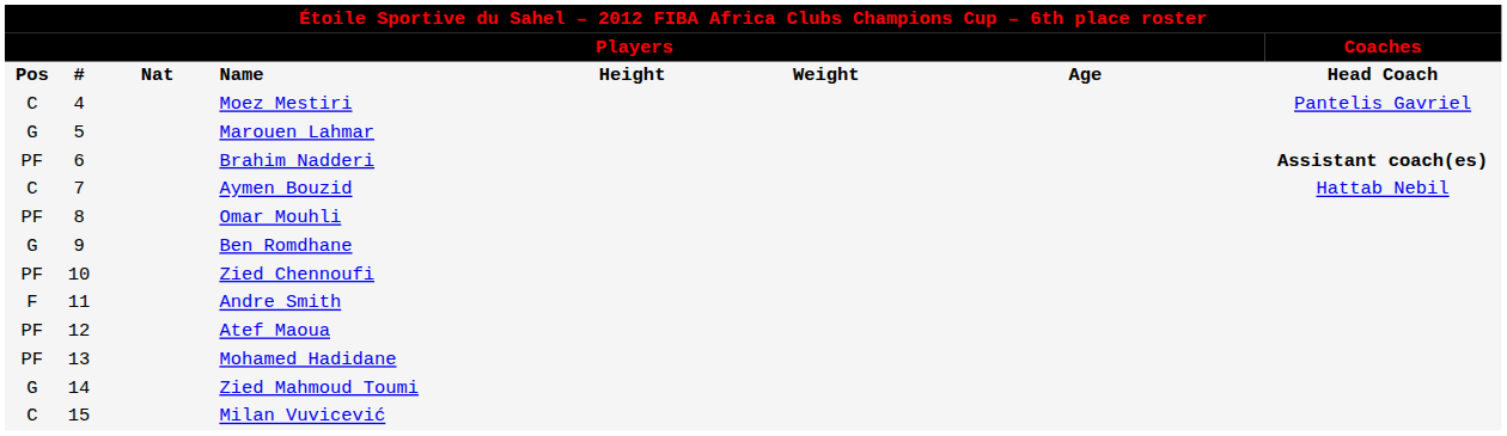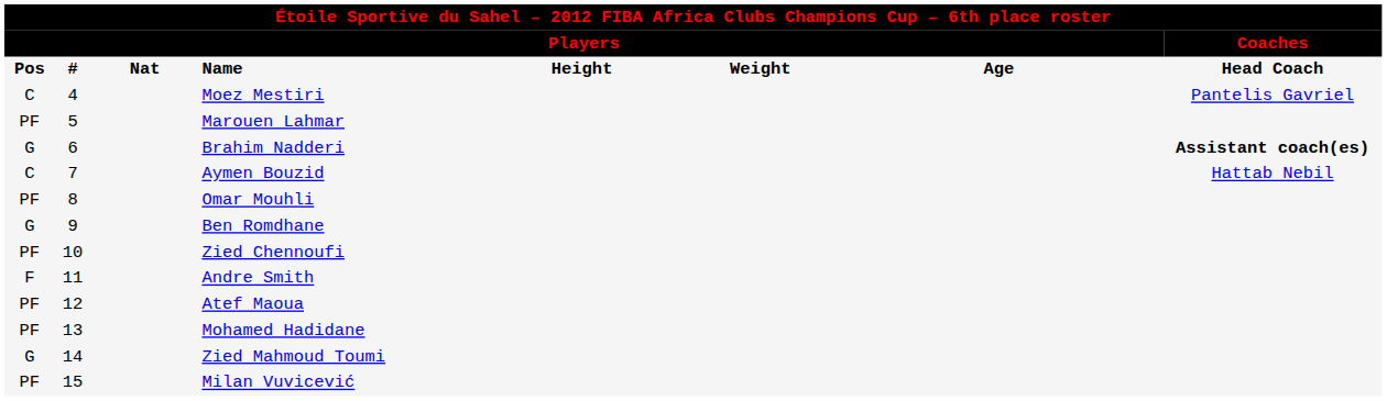 <table border=0 cellpadding=2 cellspacing=0  |- bgcolor=#f5f5f5 style="text-align:center; font-size:90%;" width=75%>
 <tr>
 <td colspan="8" style="background: black; color: red"><strong>Étoile Sportive du Sahel – 2012 FIBA Africa Clubs Champions Cup – 6th place roster</strong></td>
 </tr>
 <tr>
 <td colspan="7" style="background: black; color: red"><strong>Players</strong></td>
 <td style="background: black; color: red"><strong>Coaches</strong></td>
 </tr>
 <tr style="background=#f5f5f5; color: black">
 <th width=5px>Pos</th>
 <th width=5px>#</th>
 <th width=50px>Nat</th>
 <th width=135px align=left>Name</th>
 <th width=100px>Height</th>
 <th width=70px>Weight</th>
 <th width=160px>Age</th>
 <th width=105px>Head Coach</th>
 </tr>
 <tr>
 <td>C</td>
 <td>4</td>
 <td></td>
 <td align=left><a href='#'>Moez Mestiri</a></td>
 <td><span></span></td>
 <td></td>
 <td><span></span></td>
 <td> <a href='#'>Pantelis Gavriel</a></td>
 </tr>
 <tr>
-<td>G</td>
+<td>PF</td>
 <td>5</td>
 <td></td>
 <td align=left><a href='#'>Marouen Lahmar</a></td>
 <td><span></span></td>
 <td><span></span></td>
 <td><span></span></td>
 </tr>
 <tr>
-<td>PF</td>
+<td>G</td>
 <td>6</td>
 <td></td>
 <td align=left><a href='#'>Brahim Nadderi</a></td>
 <td><span></span></td>
 <td></td>
 <td><span></span></td>
 <td><strong>Assistant coach(es)</strong></td>
 </tr>
 <tr>
 <td>C</td>
 <td>7</td>
 <td></td>
 <td align=left><a href='#'>Aymen Bouzid</a></td>
 <td><span></span></td>
 <td></td>
 <td><span></span></td>
 <td> <a href='#'>Hattab Nebil</a></td>
 </tr>
 <tr>
 <td>PF</td>
 <td>8</td>
 <td></td>
 <td align=left><a href='#'>Omar Mouhli</a></td>
 <td><span></span></td>
 <td></td>
 <td><span></span></td>
 </tr>
 <tr>
 <td>G</td>
 <td>9</td>
 <td></td>
 <td align=left><a href='#'>Ben Romdhane</a></td>
 <td><span></span></td>
 <td><span></span></td>
 <td><span></span></td>
 </tr>
 <tr>
 <td>PF</td>
 <td>10</td>
 <td></td>
 <td align=left><a href='#'>Zied Chennoufi</a></td>
 <td><span></span></td>
 <td></td>
 <td><span></span></td>
 </tr>
 <tr>
 <td>F</td>
 <td>11</td>
 <td></td>
 <td align=left><a href='#'>Andre Smith</a></td>
 <td><span></span></td>
 <td></td>
 <td><span></span></td>
 </tr>
 <tr>
 <td>PF</td>
 <td>12</td>
 <td></td>
 <td align=left><a href='#'>Atef Maoua</a></td>
 <td><span></span></td>
 <td><span></span></td>
 <td><span></span></td>
 </tr>
 <tr>
 <td>PF</td>
 <td>13</td>
 <td></td>
 <td align=left><a href='#'>Mohamed Hadidane</a></td>
 <td><span></span></td>
 <td></td>
 <td><span></span></td>
 </tr>
 <tr>
 <td>G</td>
 <td>14</td>
 <td></td>
 <td align=left><a href='#'>Zied Mahmoud Toumi</a></td>
 <td><span></span></td>
 <td></td>
 <td><span></span></td>
 </tr>
 <tr>
-<td>C</td>
+<td>PF</td>
 <td>15</td>
 <td></td>
 <td align=left><a href='#'>Milan Vuvicević</a></td>
 <td><span></span></td>
 <td></td>
 <td><span></span></td>
 </tr>
 </table>
